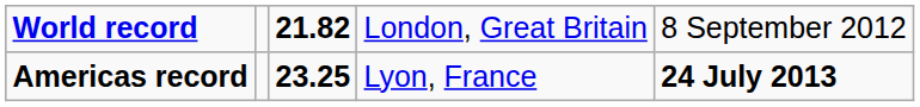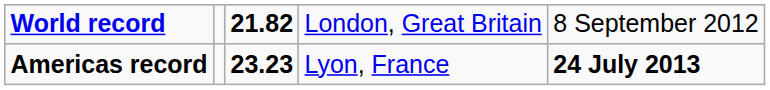 <table class="wikitable">
 <tr>
 <td><strong><a href='#'>World record</a></strong></td>
 <td></td>
 <td><strong>21.82</strong></td>
 <td><a href='#'>London</a>, <a href='#'>Great Britain</a></td>
 <td>8 September 2012</td>
 </tr>
 <tr>
 <td><strong>Americas record</strong></td>
 <td></td>
-<td><strong>23.25</strong></td>
+<td><strong>23.23</strong></td>
 <td><a href='#'>Lyon</a>, <a href='#'>France</a></td>
 <td><strong>24 July 2013</strong></td>
 </tr>
 </table>
